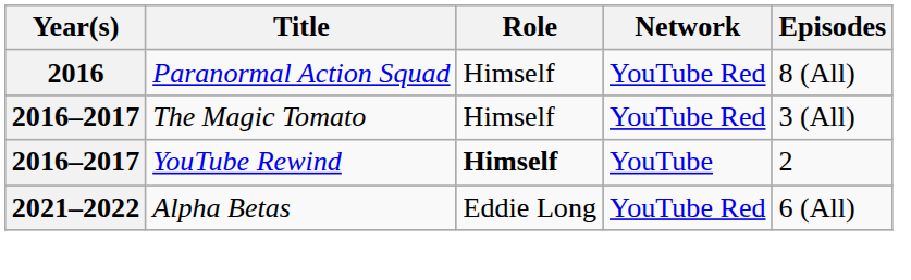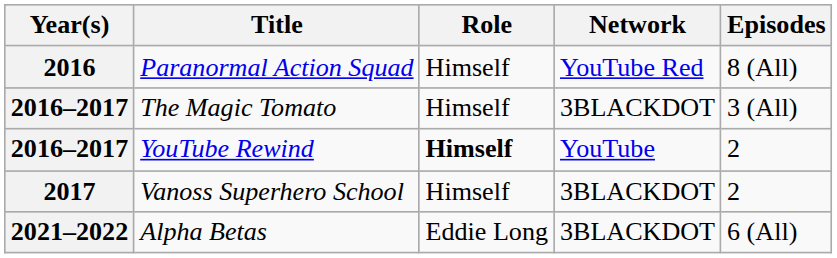 <table class="wikitable plainrowheaders">
 <tr>
 <th scope="col">Year(s)</th>
 <th scope="col">Title</th>
 <th scope="col">Role</th>
 <th scope="col">Network</th>
 <th scope="col">Episodes</th>
 </tr>
 <tr>
 <th scope="row">2016</th>
 <td><em><a href='#'>Paranormal Action Squad</a></em></td>
 <td>Himself</td>
 <td><a href='#'>YouTube Red</a></td>
 <td>8 (All)</td>
 </tr>
 <tr>
 <th scope="row">2016–2017</th>
 <td><em>The Magic Tomato</em></td>
 <td>Himself</td>
-<td><a href='#'>YouTube Red</a></td>
+<td>3BLACKDOT</td>
 <td>3 (All)</td>
 </tr>
 <tr>
 <th scope="row">2016–2017</th>
 <td><em><a href='#'>YouTube Rewind</a></em></td>
 <td><strong>Himself</strong></td>
 <td><a href='#'>YouTube</a></td>
 <td>2</td>
 </tr>
 <tr>
+<th scope="row">2017</th>
+<td><em>Vanoss Superhero School</em></td>
+<td>Himself</td>
+<td>3BLACKDOT</td>
+<td>2</td>
+</tr>
+<tr>
 <th scope="row">2021–2022</th>
 <td><em>Alpha Betas</em></td>
 <td>Eddie Long</td>
-<td><a href='#'>YouTube Red</a></td>
+<td>3BLACKDOT</td>
 <td>6 (All)</td>
 </tr>
 </table>
